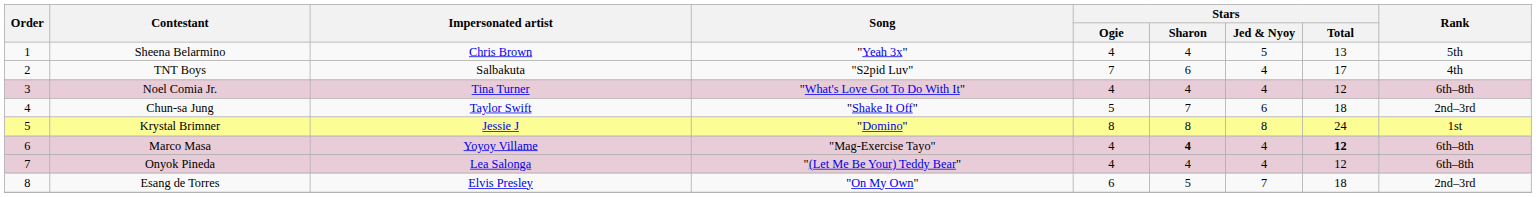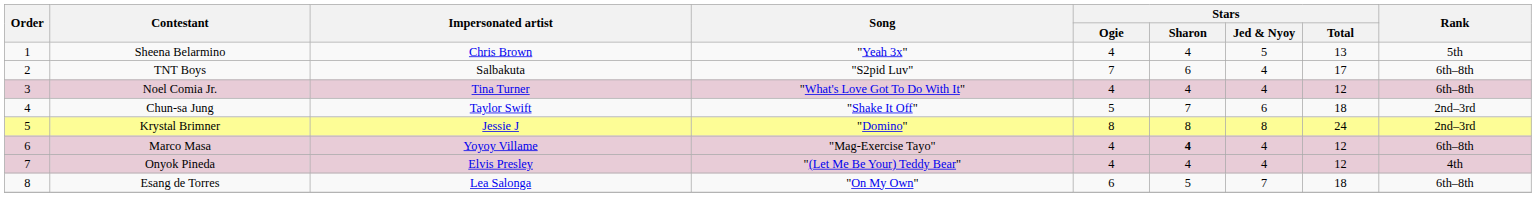 <table class="wikitable" style="text-align:center; line-height:17px; width:100%;">
 <tr>
 <th rowspan="2" style="width:03%;">Order</th>
 <th rowspan="2" style="width:17%;">Contestant</th>
 <th rowspan="2" style="width:25%;">Impersonated artist</th>
 <th rowspan="2" style="width:25%;">Song</th>
 <th colspan="4" style="width:20%;">Stars</th>
 <th rowspan="2" style="width:10%;">Rank</th>
 </tr>
 <tr>
 <th style="width:05%;">Ogie</th>
 <th style="width:05%;">Sharon</th>
 <th style="width:05%;">Jed & Nyoy</th>
 <th style="width:05%;">Total</th>
 </tr>
 <tr>
 <td>1</td>
 <td>Sheena Belarmino</td>
 <td><a href='#'>Chris Brown</a></td>
 <td>"<a href='#'>Yeah 3x</a>"</td>
 <td>4</td>
 <td>4</td>
 <td>5</td>
 <td>13</td>
 <td>5th</td>
 </tr>
 <tr>
 <td>2</td>
 <td>TNT Boys</td>
 <td>Salbakuta</td>
 <td>"S2pid Luv"</td>
 <td>7</td>
 <td>6</td>
 <td>4</td>
 <td>17</td>
-<td>4th</td>
+<td>6th–8th</td>
 </tr>
 <tr bgcolor=#E8CCD7>
 <td>3</td>
 <td>Noel Comia Jr.</td>
 <td><a href='#'>Tina Turner</a></td>
 <td>"<a href='#'>What's Love Got To Do With It</a>"</td>
 <td>4</td>
 <td>4</td>
 <td>4</td>
 <td>12</td>
 <td>6th–8th</td>
 </tr>
 <tr>
 <td>4</td>
 <td>Chun-sa Jung</td>
 <td><a href='#'>Taylor Swift</a></td>
 <td>"<a href='#'>Shake It Off</a>"</td>
 <td>5</td>
 <td>7</td>
 <td>6</td>
 <td>18</td>
 <td>2nd–3rd</td>
 </tr>
 <tr bgcolor=#FDFD96>
 <td>5</td>
 <td>Krystal Brimner</td>
 <td><a href='#'>Jessie J</a></td>
 <td>"<a href='#'>Domino</a>"</td>
 <td>8</td>
 <td>8</td>
 <td>8</td>
 <td>24</td>
-<td>1st</td>
+<td>2nd–3rd</td>
 </tr>
 <tr bgcolor=#E8CCD7>
 <td>6</td>
 <td>Marco Masa</td>
 <td><a href='#'>Yoyoy Villame</a></td>
 <td>"Mag-Exercise Tayo"</td>
 <td>4</td>
 <td><strong>4</strong></td>
 <td>4</td>
-<td><strong>12</strong></td>
+<td>12</td>
 <td>6th–8th</td>
 </tr>
 <tr bgcolor=#E8CCD7>
 <td>7</td>
 <td>Onyok Pineda</td>
-<td><a href='#'>Lea Salonga</a></td>
+<td><a href='#'>Elvis Presley</a></td>
 <td>"<a href='#'>(Let Me Be Your) Teddy Bear</a>"</td>
 <td>4</td>
 <td>4</td>
 <td>4</td>
 <td>12</td>
-<td>6th–8th</td>
+<td>4th</td>
 </tr>
 <tr>
 <td>8</td>
 <td>Esang de Torres</td>
-<td><a href='#'>Elvis Presley</a></td>
+<td><a href='#'>Lea Salonga</a></td>
 <td>"<a href='#'>On My Own</a>"</td>
 <td>6</td>
 <td>5</td>
 <td>7</td>
 <td>18</td>
-<td>2nd–3rd</td>
+<td>6th–8th</td>
 </tr>
 <tr>
 </tr>
 </table>
